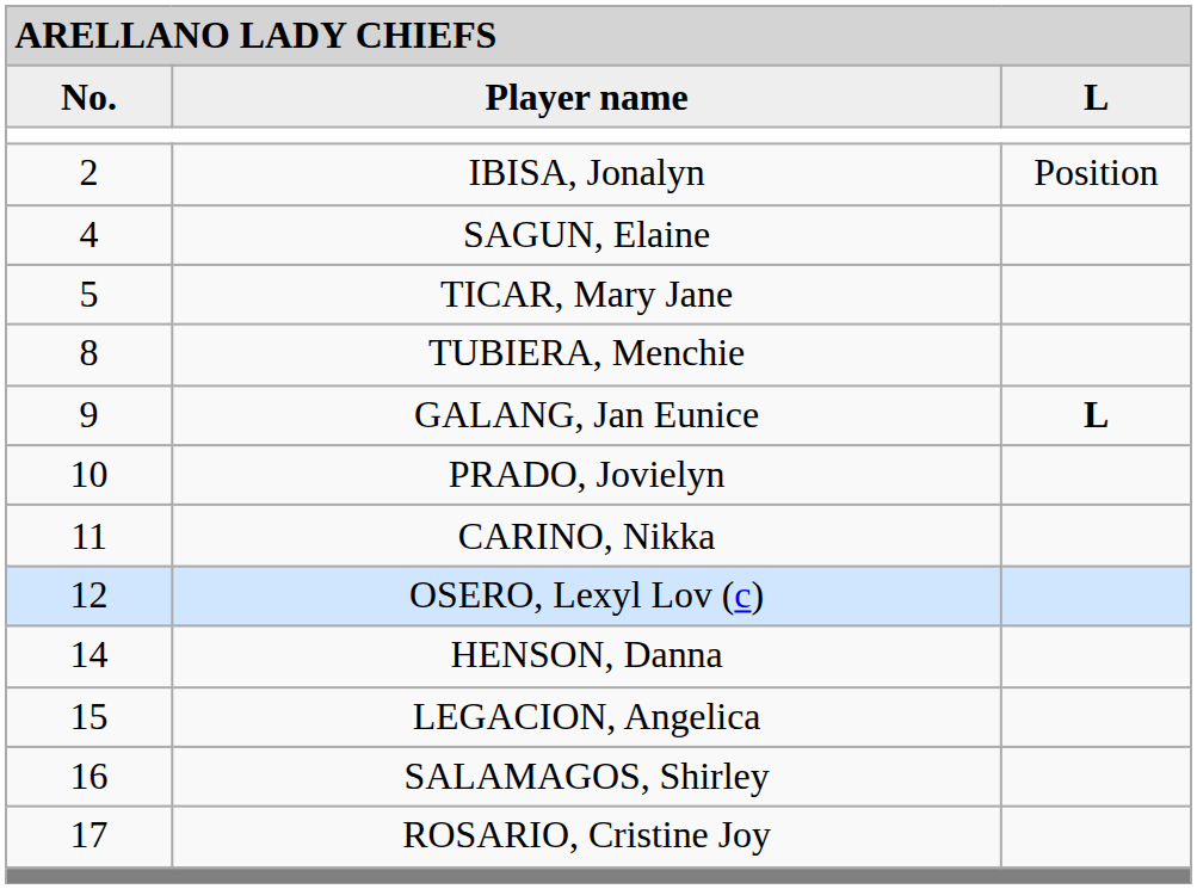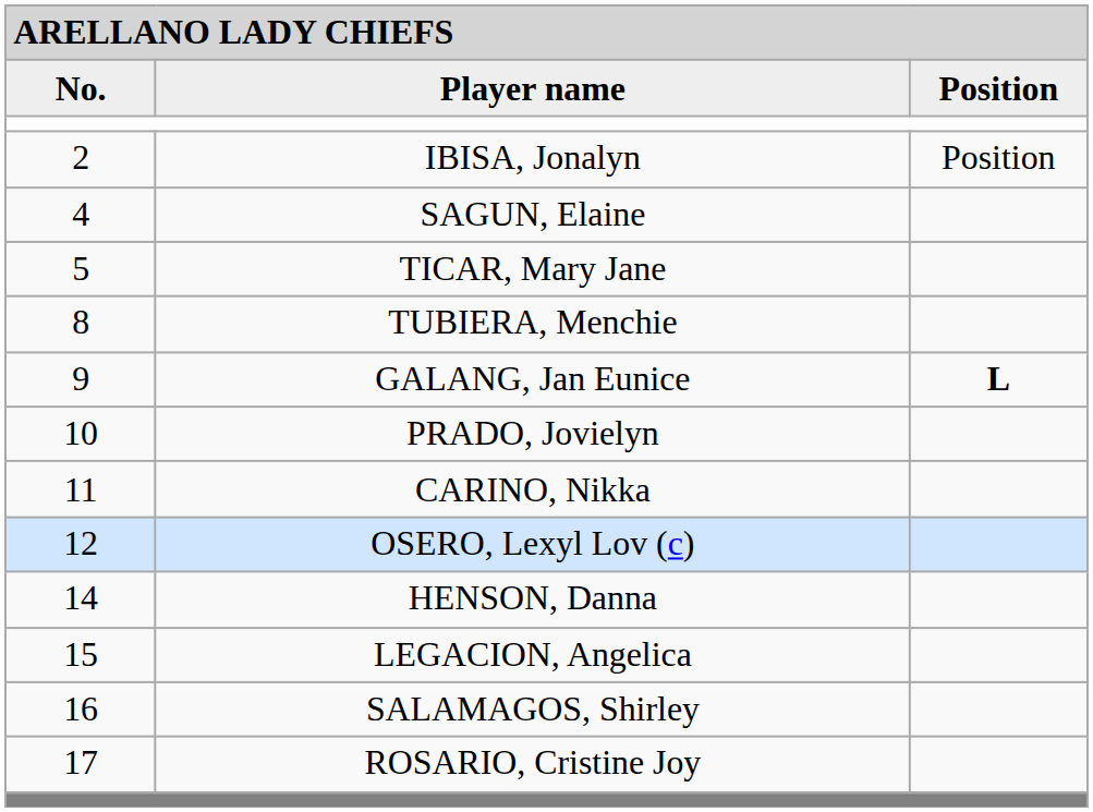 <table class='wikitable mw-collapsible mw-collapsed' style='text-align: center; width: 500px; border: none;'>
 <tr>
 <th style="background:#D4D4D4; text-align:left;" colspan=3> ARELLANO LADY CHIEFS</th>
 </tr>
 <tr style="background:#EEEEEE; font-weight:bold;">
 <td width=10%>No.</td>
 <td width=50%>Player name</td>
-<td align=center>L</td>
+<td width=10%>Position</td>
 </tr>
 <tr style="background:#FFFFFF;">
 <td colspan=3 align=center></td>
 </tr>
 <tr>
 <td align=center>2</td>
 <td>IBISA, Jonalyn</td>
 <td width=10%>Position</td>
 </tr>
 <tr>
 <td align=center>4</td>
 <td>SAGUN, Elaine</td>
 <td align=center></td>
 </tr>
 <tr>
 <td align=center>5</td>
 <td>TICAR, Mary Jane</td>
 <td align=center></td>
 </tr>
 <tr>
 <td align=center>8</td>
 <td>TUBIERA, Menchie</td>
 <td align=center></td>
 </tr>
 <tr>
 <td align=center>9</td>
 <td>GALANG, Jan Eunice</td>
 <td align=center><strong>L</strong></td>
 </tr>
 <tr>
 <td align=center>10</td>
 <td>PRADO, Jovielyn</td>
 <td align=center></td>
 </tr>
 <tr>
 <td align=center>11</td>
 <td>CARINO, Nikka</td>
 <td align=center></td>
 </tr>
 <tr bgcolor=#D0E6FF>
 <td align=center>12</td>
 <td>OSERO, Lexyl Lov (<a href='#'>c</a>)</td>
 <td align=center></td>
 </tr>
 <tr>
 <td align=center>14</td>
 <td>HENSON, Danna</td>
 <td align=center></td>
 </tr>
 <tr>
 <td align=center>15</td>
 <td>LEGACION, Angelica</td>
 <td align=center></td>
 </tr>
 <tr>
 <td align=center>16</td>
 <td>SALAMAGOS, Shirley</td>
 <td align=center></td>
 </tr>
 <tr>
 <td align=center>17</td>
 <td>ROSARIO, Cristine Joy</td>
 <td align=center></td>
 </tr>
 <tr>
 <th style="background:gray;" colspan=3></th>
 </tr>
 <tr>
 </tr>
 </table>
